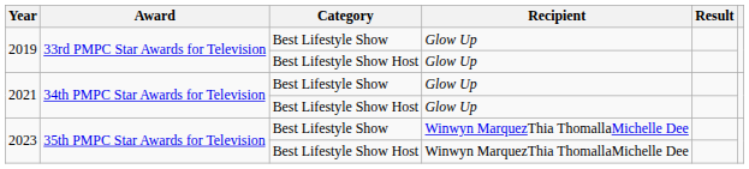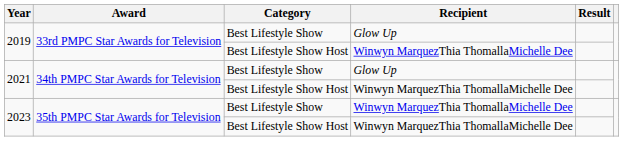 <table class="wikitable">
 <tr>
 <th>Year</th>
 <th>Award</th>
 <th>Category</th>
 <th>Recipient</th>
 <th>Result</th>
 <th></th>
 </tr>
 <tr>
 <td rowspan=2>2019</td>
 <td rowspan=2><a href='#'>33rd PMPC Star Awards for Television</a></td>
 <td>Best Lifestyle Show</td>
 <td><em>Glow Up</em></td>
 <td></td>
 <td rowspan=2></td>
 </tr>
 <tr>
 <td>Best Lifestyle Show Host</td>
-<td><em>Glow Up</em></td>
+<td><a href='#'>Winwyn Marquez</a>Thia Thomalla<a href='#'>Michelle Dee</a></td>
 <td></td>
 </tr>
 <tr>
 <td rowspan=2>2021</td>
 <td rowspan=2><a href='#'>34th PMPC Star Awards for Television</a></td>
 <td>Best Lifestyle Show</td>
 <td><em>Glow Up</em></td>
 <td></td>
 <td rowspan=2></td>
 </tr>
 <tr>
 <td>Best Lifestyle Show Host</td>
-<td><em>Glow Up</em></td>
+<td>Winwyn MarquezThia ThomallaMichelle Dee</td>
 <td></td>
 </tr>
 <tr>
 <td rowspan=2>2023</td>
 <td rowspan=2><a href='#'>35th PMPC Star Awards for Television</a></td>
 <td>Best Lifestyle Show</td>
 <td><a href='#'>Winwyn Marquez</a>Thia Thomalla<a href='#'>Michelle Dee</a></td>
 <td></td>
 <td rowspan=2></td>
 </tr>
 <tr>
 <td>Best Lifestyle Show Host</td>
 <td>Winwyn MarquezThia ThomallaMichelle Dee</td>
 <td></td>
 </tr>
 </table>
